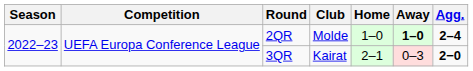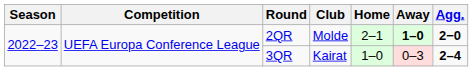 <table class="wikitable">
 <tr>
 <th>Season</th>
 <th>Competition</th>
 <th>Round</th>
 <th>Club</th>
 <th>Home</th>
 <th>Away</th>
 <th><a href='#'>Agg.</a></th>
 </tr>
 <tr>
 <td rowspan="2"><a href='#'>2022–23</a></td>
 <td rowspan="2"><a href='#'>UEFA Europa Conference League</a></td>
 <td><a href='#'>2QR</a></td>
 <td> <a href='#'>Molde</a></td>
-<td bgcolor="#ddffdd" style="text-align: center;">1–0</td>
+<td bgcolor="#ddffdd" style="text-align: center;">2–1</td>
 <td bgcolor="#ddffdd" style="text-align: center;"><strong>1–0</strong></td>
-<td style="text-align:center;"><strong>2–4</strong></td>
+<td style="text-align:center;"><strong>2−0</strong></td>
 </tr>
 <tr>
 <td><a href='#'>3QR</a></td>
 <td> <a href='#'>Kairat</a></td>
-<td bgcolor="#ddffdd" style="text-align: center;">2–1</td>
+<td bgcolor="#ddffdd" style="text-align: center;">1–0</td>
 <td bgcolor="#ffdddd" style="text-align: center;">0–3</td>
-<td style="text-align:center;"><strong>2−0</strong></td>
+<td style="text-align:center;"><strong>2–4</strong></td>
 </tr>
 </table>
